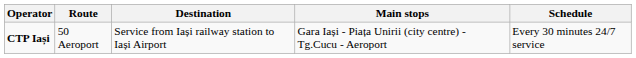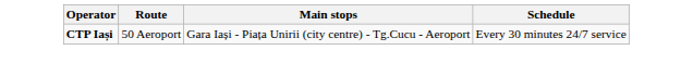 <table style="margin:auto;" class="wikitable">
 <tr>
 <th align=center>Operator</th>
 <th align=center>Route</th>
-<th align=center>Destination</th>
 <th align=center>Main stops</th>
 <th align=center>Schedule</th>
 </tr>
 <tr>
 <td align=left><span><strong>CTP Iași</strong></span></td>
 <td align=left>50 Aeroport</td>
-<td align=left>Service from Iași railway station to Iași Airport</td>
 <td align=left>Gara Iași - Piața Unirii (city centre) - Tg.Cucu - Aeroport</td>
 <td align=left>Every 30 minutes 24/7 service</td>
 </tr>
 </table>
